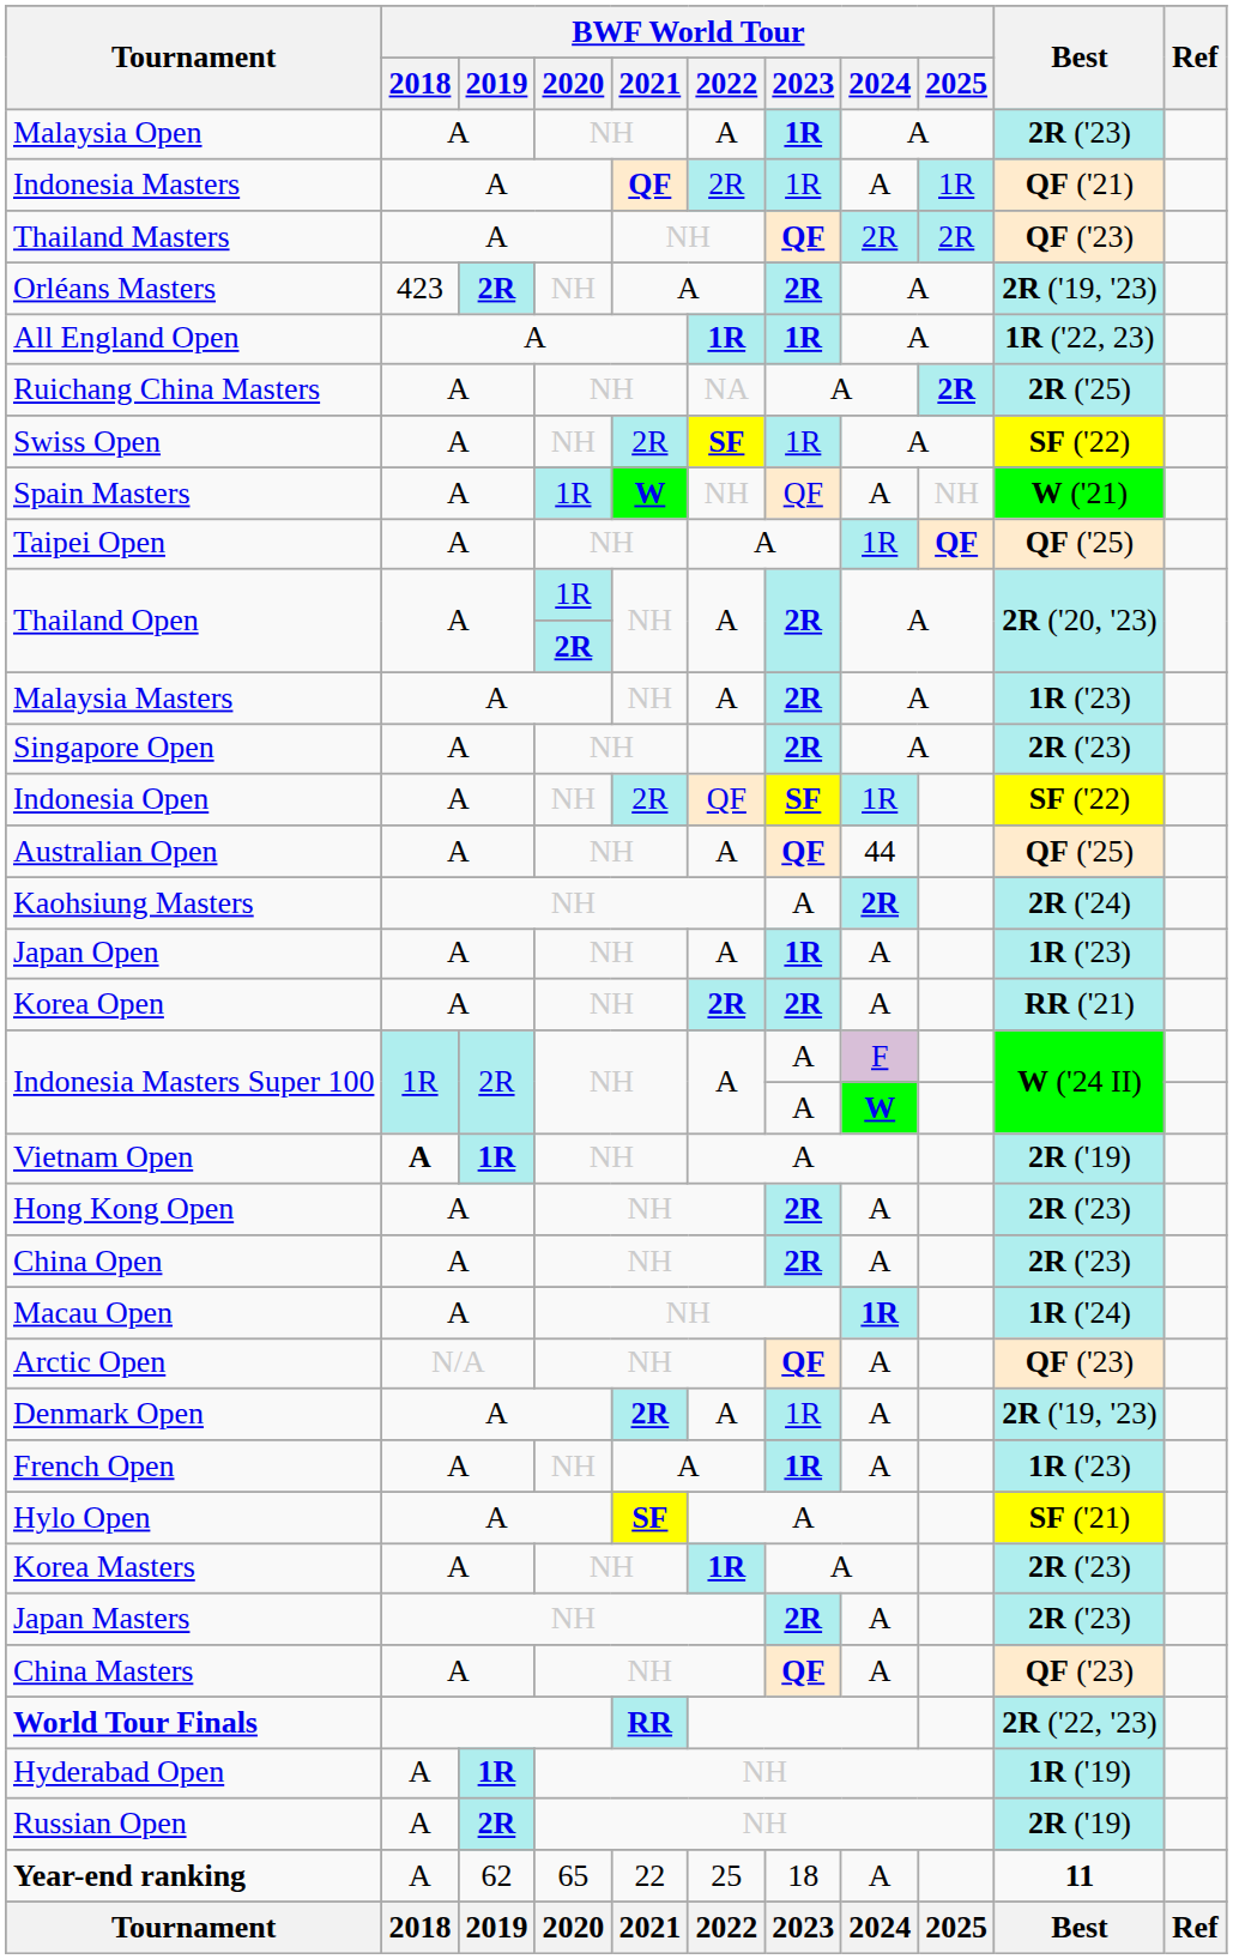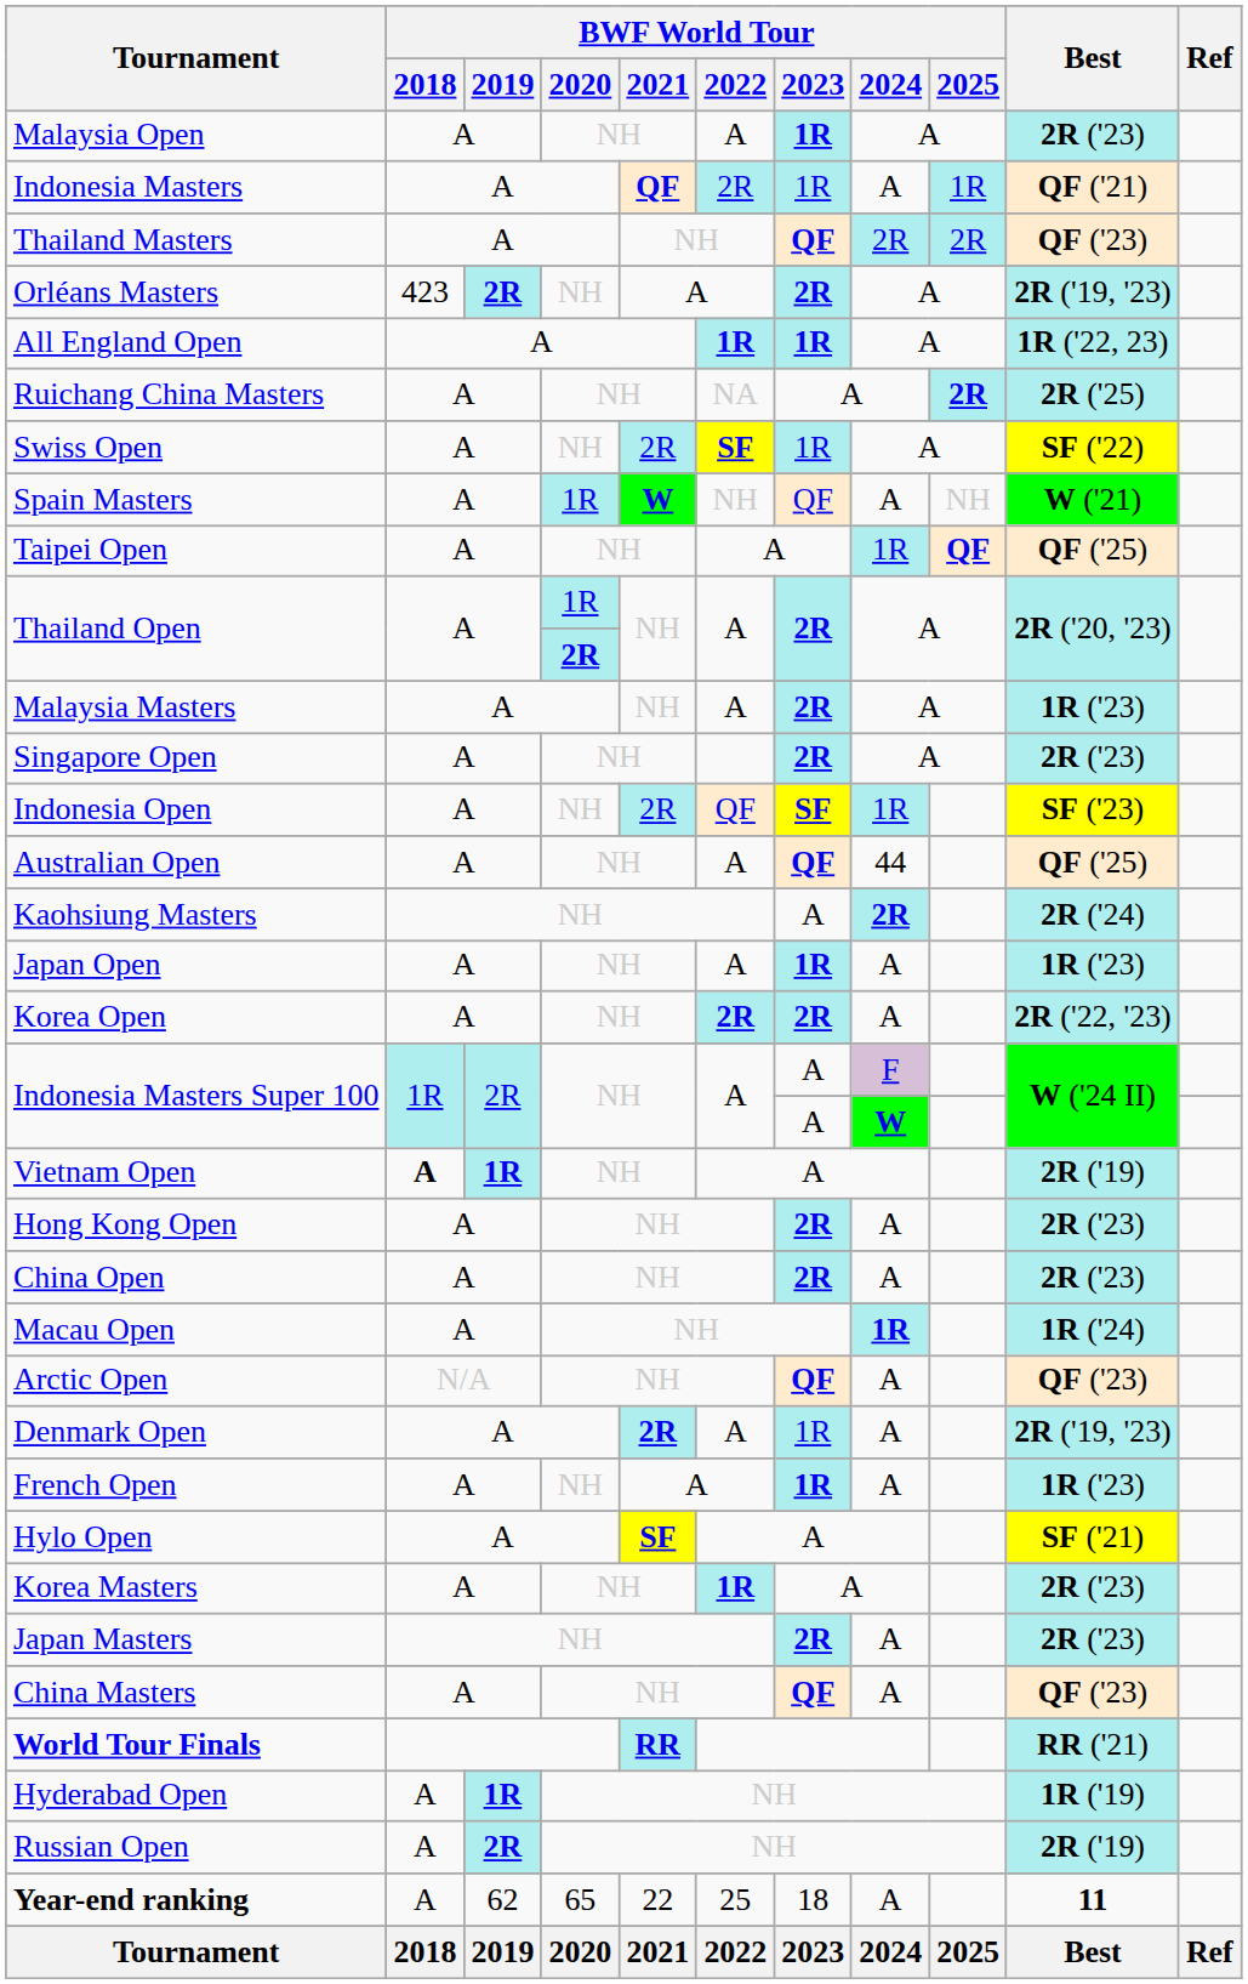 <table style='font-size: 90%; text-align:center;' class='wikitable'>
 <tr>
 <th rowspan="2">Tournament</th>
 <th colspan="8"><a href='#'>BWF World Tour</a></th>
 <th rowspan="2">Best</th>
 <th rowspan="2">Ref</th>
 </tr>
 <tr>
 <th><a href='#'>2018</a></th>
 <th><a href='#'>2019</a></th>
 <th><a href='#'>2020</a></th>
 <th><a href='#'>2021</a></th>
 <th><a href='#'>2022</a></th>
 <th><a href='#'>2023</a></th>
 <th><a href='#'>2024</a></th>
 <th><a href='#'>2025</a></th>
 </tr>
 <tr>
 <td align=left><a href='#'>Malaysia Open</a></td>
 <td colspan="2">A</td>
 <td colspan="2" style=color:#ccc>NH</td>
 <td>A</td>
 <td bgcolor=AFEEEE><strong><a href='#'>1R</a></strong></td>
 <td colspan="2">A</td>
 <td bgcolor=AFEEEE><strong>2R</strong> ('23)</td>
 <td></td>
 </tr>
 <tr>
 <td align=left><a href='#'>Indonesia Masters</a></td>
 <td colspan="3">A</td>
 <td bgcolor=FFEBCD><strong><a href='#'>QF</a></strong></td>
 <td bgcolor=AFEEEE><a href='#'>2R</a></td>
 <td bgcolor=AFEEEE><a href='#'>1R</a></td>
 <td>A</td>
 <td bgcolor=AFEEEE><a href='#'>1R</a></td>
 <td bgcolor=FFEBCD><strong>QF</strong> ('21)</td>
 <td></td>
 </tr>
 <tr>
 <td align=left><a href='#'>Thailand Masters</a></td>
 <td colspan="3">A</td>
 <td colspan="2" style=color:#ccc>NH</td>
 <td bgcolor=FFEBCD><strong><a href='#'>QF</a></strong></td>
 <td bgcolor=AFEEEE><a href='#'>2R</a></td>
 <td bgcolor=AFEEEE><a href='#'>2R</a></td>
 <td bgcolor=FFEBCD><strong>QF</strong> ('23)</td>
 <td></td>
 </tr>
 <tr>
 <td align=left><a href='#'>Orléans Masters</a></td>
 <td 2018;>423</td>
 <td bgcolor=AFEEEE><a href='#'><strong>2R</strong></a></td>
 <td style=color:#ccc>NH</td>
 <td colspan="2">A</td>
 <td bgcolor=AFEEEE><a href='#'><strong>2R</strong></a></td>
 <td colspan="2">A</td>
 <td bgcolor=AFEEEE><strong>2R</strong> ('19, '23)</td>
 <td></td>
 </tr>
 <tr>
 <td align=left><a href='#'>All England Open</a></td>
 <td colspan="4">A</td>
 <td bgcolor=AFEEEE><strong><a href='#'>1R</a></strong></td>
 <td bgcolor=AFEEEE><strong><a href='#'>1R</a></strong></td>
 <td colspan="2">A</td>
 <td bgcolor=AFEEEE><strong>1R</strong> ('22, 23)</td>
 <td></td>
 </tr>
 <tr>
 <td align=left><a href='#'>Ruichang China Masters</a></td>
 <td colspan="2">A</td>
 <td colspan="2" style=color:#ccc>NH</td>
 <td style=color:#ccc>NA</td>
 <td colspan="2">A</td>
 <td bgcolor=AFEEEE><strong><a href='#'>2R</a></strong></td>
 <td bgcolor=AFEEEE><strong>2R</strong> ('25)</td>
 <td></td>
 </tr>
 <tr>
 <td align=left><a href='#'>Swiss Open</a></td>
 <td colspan="2">A</td>
 <td style=color:#ccc>NH</td>
 <td bgcolor=AFEEEE><a href='#'>2R</a></td>
 <td bgcolor=FFFF00><strong><a href='#'>SF</a></strong></td>
 <td bgcolor=AFEEEE><a href='#'>1R</a></td>
 <td colspan="2">A</td>
 <td bgcolor=FFFF00><strong>SF</strong> ('22)</td>
 <td></td>
 </tr>
 <tr>
 <td align=left><a href='#'>Spain Masters</a></td>
 <td colspan="2">A</td>
 <td bgcolor=AFEEEE><a href='#'>1R</a></td>
 <td bgcolor=00FF00><a href='#'><strong>W</strong></a></td>
 <td 2022; style=color:#ccc>NH</td>
 <td bgcolor=FFEBCD><a href='#'>QF</a></td>
 <td>A</td>
 <td 2025; style=color:#ccc>NH</td>
 <td bgcolor=00FF00><strong>W</strong> ('21)</td>
 <td></td>
 </tr>
 <tr>
 <td align=left><a href='#'>Taipei Open</a></td>
 <td colspan="2">A</td>
 <td colspan="2" style=color:#ccc>NH</td>
 <td colspan="2">A</td>
 <td bgcolor=AFEEEE><a href='#'>1R</a></td>
 <td bgcolor=FFEBCD><strong><a href='#'>QF</a></strong></td>
 <td bgcolor=FFEBCD><strong>QF</strong> ('25)</td>
 <td></td>
 </tr>
 <tr>
 <td rowspan="2" align=left><a href='#'>Thailand Open</a></td>
 <td rowspan="2" colspan="2">A</td>
 <td bgcolor=AFEEEE><a href='#'>1R</a></td>
 <td rowspan="2" style=color:#ccc>NH</td>
 <td rowspan="2">A</td>
 <td rowspan="2" bgcolor=AFEEEE><strong><a href='#'>2R</a></strong></td>
 <td rowspan="2" colspan="2">A</td>
 <td rowspan="2" bgcolor=AFEEEE><strong>2R</strong> ('20, '23)</td>
 <td rowspan="2"></td>
 </tr>
 <tr>
 <td bgcolor=AFEEEE><a href='#'><strong>2R</strong></a></td>
 </tr>
 <tr>
 <td align=left><a href='#'>Malaysia Masters</a></td>
 <td colspan="3">A</td>
 <td style=color:#ccc>NH</td>
 <td>A</td>
 <td bgcolor=AFEEEE><strong><a href='#'>2R</a></strong></td>
 <td colspan="2">A</td>
 <td bgcolor=AFEEEE><strong>1R</strong> ('23)</td>
 <td></td>
 </tr>
 <tr>
 <td align=left><a href='#'>Singapore Open</a></td>
 <td colspan="2">A</td>
 <td colspan="2" style=color:#ccc>NH</td>
 <td><a href='#'></a></td>
 <td bgcolor=AFEEEE><strong><a href='#'>2R</a></strong></td>
 <td colspan="2">A</td>
 <td bgcolor=AFEEEE><strong>2R</strong> ('23)</td>
 <td></td>
 </tr>
 <tr>
 <td align=left><a href='#'>Indonesia Open</a></td>
 <td colspan="2">A</td>
 <td style=color:#ccc>NH</td>
 <td bgcolor=AFEEEE><a href='#'>2R</a></td>
 <td bgcolor=FFEBCD><a href='#'>QF</a></td>
 <td bgcolor=FFFF00><strong><a href='#'>SF</a></strong></td>
 <td bgcolor=AFEEEE><a href='#'>1R</a></td>
 <td></td>
-<td bgcolor=FFFF00><strong>SF</strong> ('22)</td>
+<td bgcolor=FFFF00><strong>SF</strong> ('23)</td>
 <td></td>
 </tr>
 <tr>
 <td align=left><a href='#'>Australian Open</a></td>
 <td colspan="2">A</td>
 <td colspan="2" style=color:#ccc>NH</td>
 <td>A</td>
 <td bgcolor=FFEBCD><strong><a href='#'>QF</a></strong></td>
 <td 2024;>44</td>
 <td></td>
 <td bgcolor=FFEBCD><strong>QF</strong> ('25)</td>
 <td></td>
 </tr>
 <tr>
 <td align=left><a href='#'>Kaohsiung Masters</a></td>
 <td colspan="5" style=color:#ccc>NH</td>
 <td>A</td>
 <td bgcolor=AFEEEE><strong><a href='#'>2R</a></strong></td>
 <td></td>
 <td bgcolor=AFEEEE><strong>2R</strong> ('24)</td>
 <td></td>
 </tr>
 <tr>
 <td align=left><a href='#'>Japan Open</a></td>
 <td colspan="2">A</td>
 <td colspan="2" style=color:#ccc>NH</td>
 <td>A</td>
 <td bgcolor=AFEEEE><strong><a href='#'>1R</a></strong></td>
 <td>A</td>
 <td></td>
 <td bgcolor=AFEEEE><strong>1R</strong> ('23)</td>
 <td></td>
 </tr>
 <tr>
 <td align=left><a href='#'>Korea Open</a></td>
 <td colspan="2">A</td>
 <td colspan="2" style=color:#ccc>NH</td>
 <td bgcolor=AFEEEE><strong><a href='#'>2R</a></strong></td>
 <td bgcolor=AFEEEE><strong><a href='#'>2R</a></strong></td>
 <td>A</td>
 <td></td>
-<td bgcolor=AFEEEE><strong>RR</strong> ('21)</td>
+<td bgcolor=AFEEEE><strong>2R</strong> ('22, '23)</td>
 <td></td>
 </tr>
 <tr>
 <td rowspan="2" align=left><a href='#'>Indonesia Masters Super 100</a></td>
 <td rowspan="2" bgcolor=AFEEEE><a href='#'>1R</a></td>
 <td rowspan="2" bgcolor=AFEEEE><a href='#'>2R</a></td>
 <td rowspan="2" colspan="2" style=color:#ccc>NH</td>
 <td rowspan="2">A</td>
 <td>A</td>
 <td bgcolor=D8BFD8><a href='#'>F</a></td>
 <td></td>
 <td rowspan="2" bgcolor=00FF00><strong>W</strong> ('24 II)</td>
 <td></td>
 </tr>
 <tr>
 <td>A</td>
 <td bgcolor=00FF00><strong><a href='#'>W</a></strong></td>
 <td></td>
 <td></td>
 </tr>
 <tr>
 <td align=left><a href='#'>Vietnam Open</a></td>
 <td><strong>A</strong></td>
 <td bgcolor=AFEEEE><a href='#'><strong>1R</strong></a></td>
 <td colspan="2" style=color:#ccc>NH</td>
 <td colspan="3">A</td>
 <td></td>
 <td bgcolor=AFEEEE><strong>2R</strong> ('19)</td>
 <td></td>
 </tr>
 <tr>
 <td align=left><a href='#'>Hong Kong Open</a></td>
 <td colspan="2">A</td>
 <td colspan="3" style=color:#ccc>NH</td>
 <td bgcolor=AFEEEE><strong><a href='#'>2R</a></strong></td>
 <td>A</td>
 <td></td>
 <td bgcolor=AFEEEE><strong>2R</strong> ('23)</td>
 <td></td>
 </tr>
 <tr>
 <td align=left><a href='#'>China Open</a></td>
 <td colspan="2">A</td>
 <td colspan="3" style=color:#ccc>NH</td>
 <td bgcolor=AFEEEE><strong><a href='#'>2R</a></strong></td>
 <td>A</td>
 <td></td>
 <td bgcolor=AFEEEE><strong>2R</strong> ('23)</td>
 <td></td>
 </tr>
 <tr>
 <td align=left><a href='#'>Macau Open</a></td>
 <td colspan="2">A</td>
 <td colspan="4" style=color:#ccc>NH</td>
 <td bgcolor=AFEEEE><strong><a href='#'>1R</a></strong></td>
 <td></td>
 <td bgcolor=AFEEEE><strong>1R</strong> ('24)</td>
 <td></td>
 </tr>
 <tr>
 <td align=left><a href='#'>Arctic Open</a></td>
 <td colspan="2" style=color:#ccc>N/A</td>
 <td colspan="3" style=color:#ccc>NH</td>
 <td bgcolor=FFEBCD><strong><a href='#'>QF</a></strong></td>
 <td>A</td>
 <td></td>
 <td bgcolor=FFEBCD><strong>QF</strong> ('23)</td>
 <td></td>
 </tr>
 <tr>
 <td align=left><a href='#'>Denmark Open</a></td>
 <td colspan="3">A</td>
 <td bgcolor=AFEEEE><a href='#'><strong>2R</strong></a></td>
 <td>A</td>
 <td bgcolor=AFEEEE><a href='#'>1R</a></td>
 <td>A</td>
 <td></td>
 <td bgcolor=AFEEEE><strong>2R</strong> ('19, '23)</td>
 <td></td>
 </tr>
 <tr>
 <td align=left><a href='#'>French Open</a></td>
 <td colspan="2">A</td>
 <td style=color:#ccc>NH</td>
 <td colspan="2">A</td>
 <td bgcolor=AFEEEE><strong><a href='#'>1R</a></strong></td>
 <td>A</td>
 <td></td>
 <td bgcolor=AFEEEE><strong>1R</strong> ('23)</td>
 <td></td>
 </tr>
 <tr>
 <td align=left><a href='#'>Hylo Open</a></td>
 <td colspan="3">A</td>
 <td bgcolor=FFFF00><strong><a href='#'>SF</a></strong></td>
 <td colspan="3">A</td>
 <td></td>
 <td bgcolor=FFFF00><strong>SF</strong> ('21)</td>
 <td></td>
 </tr>
 <tr>
 <td align=left><a href='#'>Korea Masters</a></td>
 <td colspan="2">A</td>
 <td colspan="2" style=color:#ccc>NH</td>
 <td bgcolor=AFEEEE><strong><a href='#'>1R</a></strong></td>
 <td colspan="2">A</td>
 <td></td>
 <td bgcolor=AFEEEE><strong>2R</strong> ('23)</td>
 <td></td>
 </tr>
 <tr>
 <td align=left><a href='#'>Japan Masters</a></td>
 <td colspan="5" style=color:#ccc>NH</td>
 <td bgcolor=AFEEEE><a href='#'><strong>2R</strong></a></td>
 <td>A</td>
 <td></td>
 <td bgcolor=AFEEEE><strong>2R</strong> ('23)</td>
 <td></td>
 </tr>
 <tr>
 <td align=left><a href='#'>China Masters</a></td>
 <td colspan="2">A</td>
 <td colspan="3" style=color:#ccc>NH</td>
 <td bgcolor=FFEBCD><a href='#'><strong>QF</strong></a></td>
 <td>A</td>
 <td></td>
 <td bgcolor=FFEBCD><strong>QF</strong> ('23)</td>
 <td></td>
 </tr>
 <tr>
 <td align=left><strong><a href='#'>World Tour Finals</a></strong></td>
 <td colspan="3"></td>
 <td bgcolor=AFEEEE><strong><a href='#'>RR</a></strong></td>
 <td colspan="3"></td>
 <td></td>
-<td bgcolor=AFEEEE><strong>2R</strong> ('22, '23)</td>
+<td bgcolor=AFEEEE><strong>RR</strong> ('21)</td>
 <td></td>
 </tr>
 <tr>
 <td align=left><a href='#'>Hyderabad Open</a></td>
 <td>A</td>
 <td bgcolor=AFEEEE><a href='#'><strong>1R</strong></a></td>
 <td colspan="6" style=color:#ccc>NH</td>
 <td bgcolor=AFEEEE><strong>1R</strong> ('19)</td>
 <td></td>
 </tr>
 <tr>
 <td align=left><a href='#'>Russian Open</a></td>
 <td>A</td>
 <td bgcolor=AFEEEE><a href='#'><strong>2R</strong></a></td>
 <td colspan="6" style=color:#ccc>NH</td>
 <td bgcolor=AFEEEE><strong>2R</strong> ('19)</td>
 <td></td>
 </tr>
 <tr>
 <td align=left><strong>Year-end ranking</strong></td>
 <td>A</td>
 <td 2019;>62</td>
 <td 2020;>65</td>
 <td 2021;>22</td>
 <td 2022;>25</td>
 <td 2023;>18</td>
 <td>A</td>
 <td 2025;></td>
 <td Best;><strong>11</strong></td>
 <td></td>
 </tr>
 <tr>
 <th>Tournament</th>
 <th>2018</th>
 <th>2019</th>
 <th>2020</th>
 <th>2021</th>
 <th>2022</th>
 <th>2023</th>
 <th>2024</th>
 <th>2025</th>
 <th>Best</th>
 <th>Ref</th>
 </tr>
 </table>
